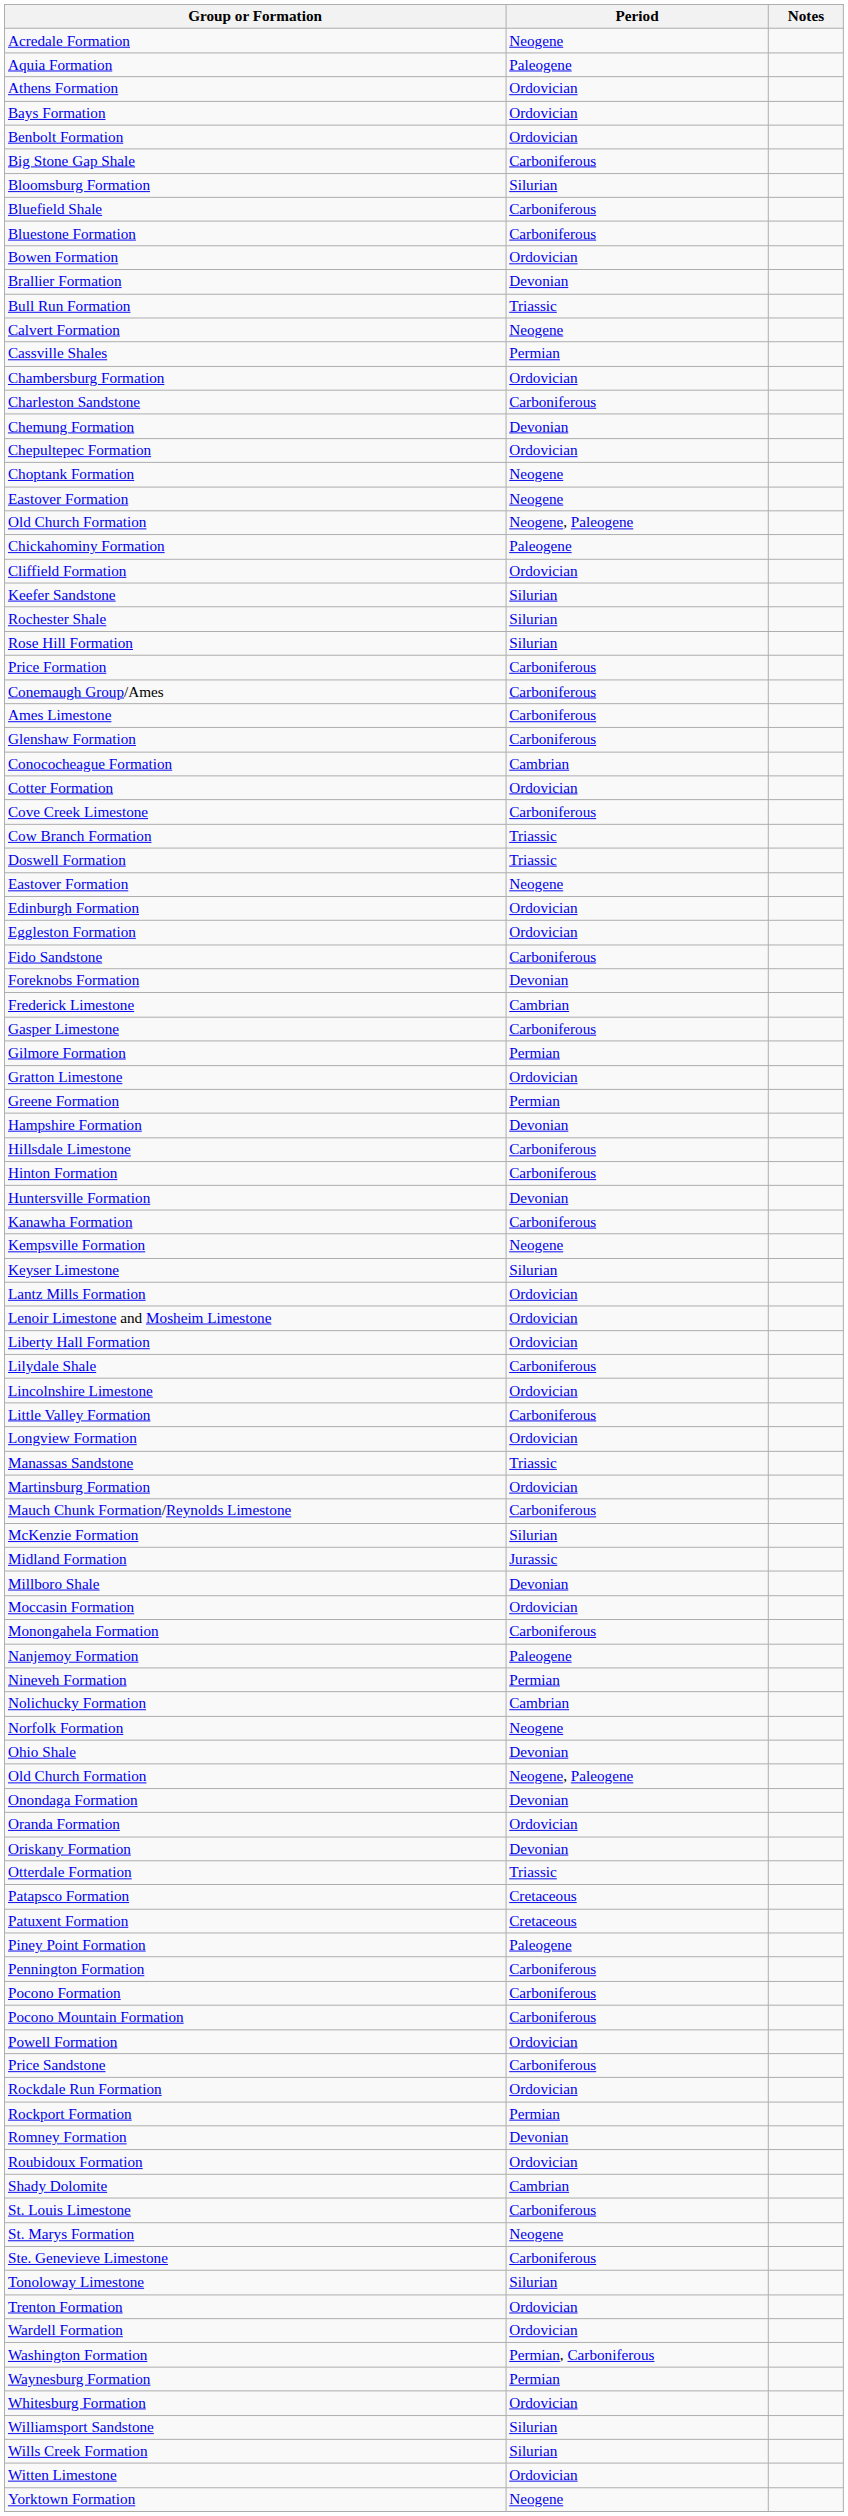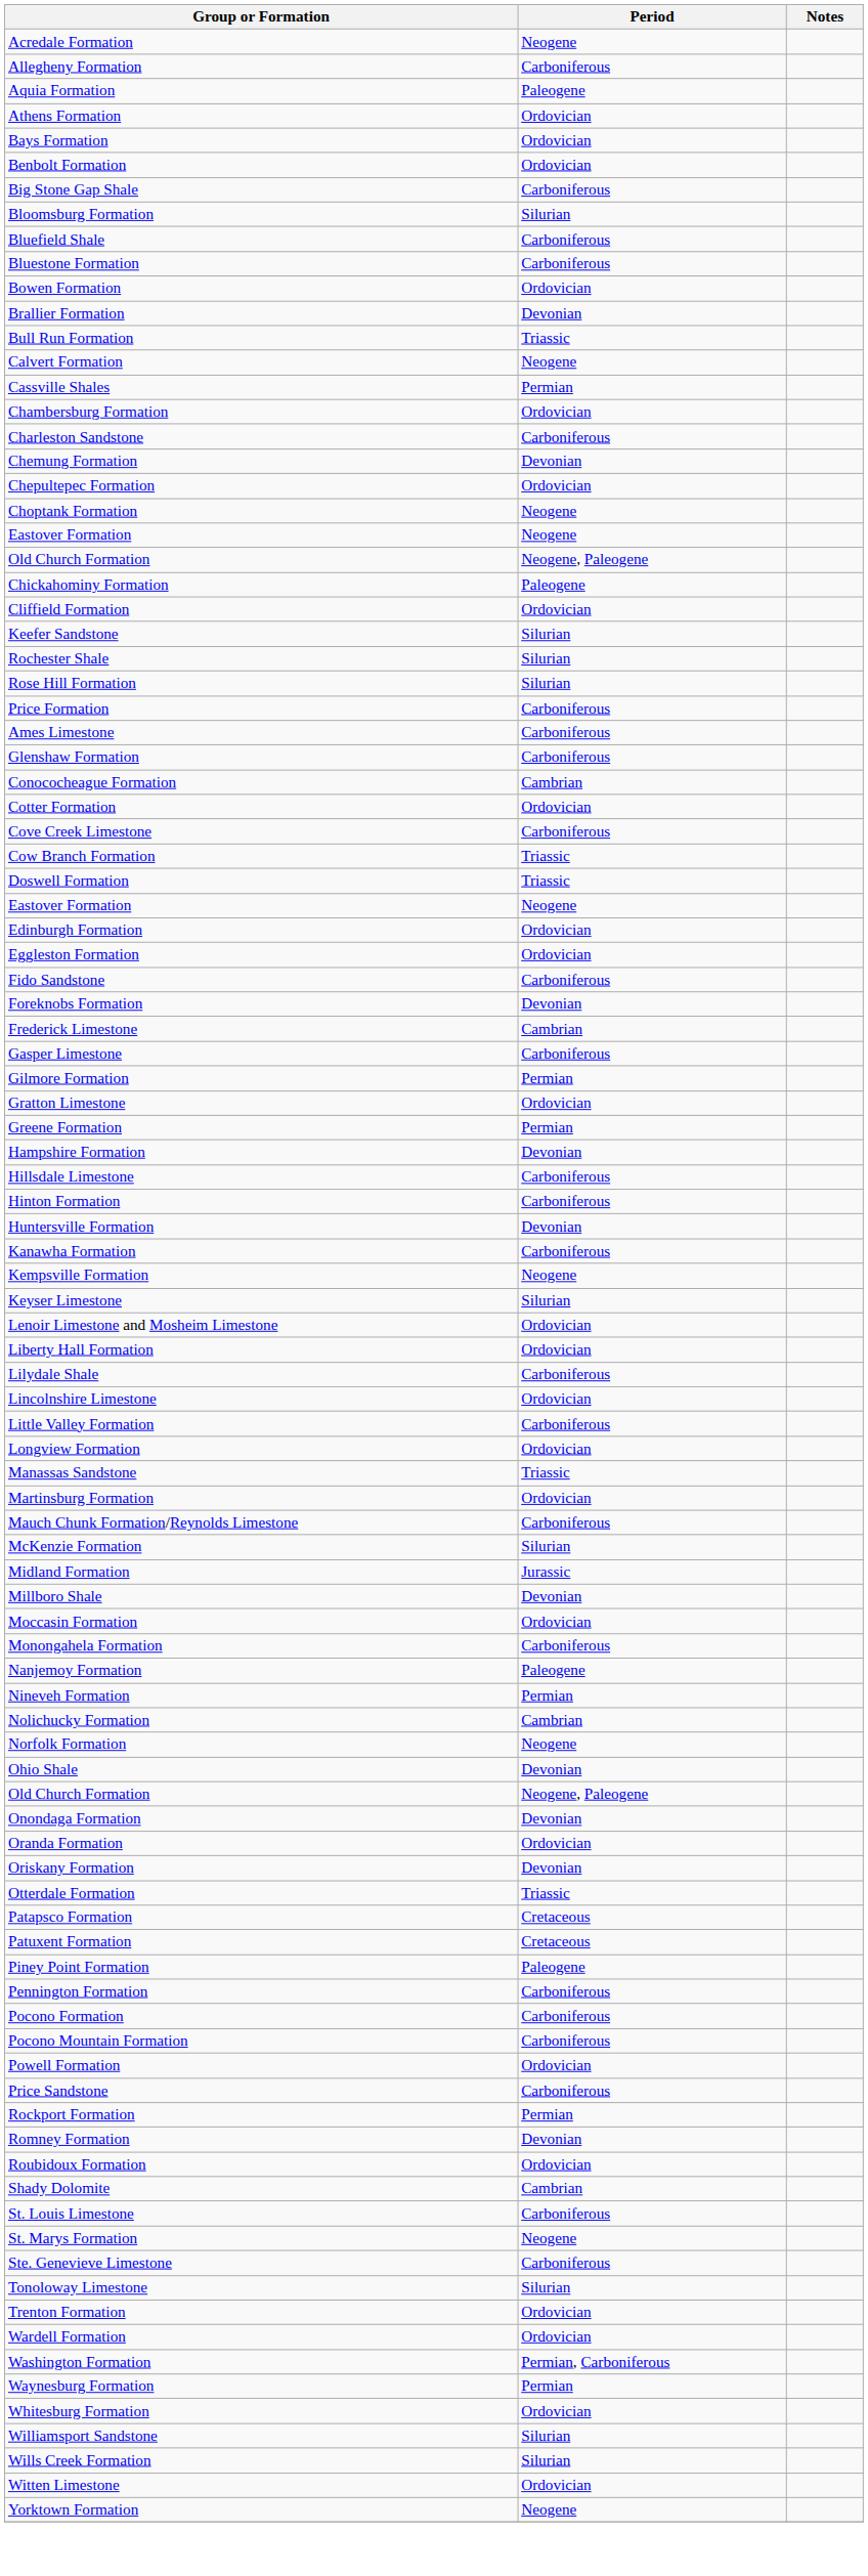 <table class="wikitable sortable" style="width: 100%;">
 <tr>
 <th>Group or Formation</th>
 <th>Period</th>
 <th class="unsortable">Notes</th>
 </tr>
 <tr>
 <td><a href='#'>Acredale Formation</a></td>
 <td><a href='#'>Neogene</a></td>
+<td></td>
+</tr>
+<tr>
+<td><a href='#'>Allegheny Formation</a></td>
+<td><a href='#'>Carboniferous</a></td>
 <td></td>
 </tr>
 <tr>
 <td><a href='#'>Aquia Formation</a></td>
 <td><a href='#'>Paleogene</a></td>
 <td></td>
 </tr>
 <tr>
 <td><a href='#'>Athens Formation</a></td>
 <td><a href='#'>Ordovician</a></td>
 <td></td>
 </tr>
 <tr>
 <td><a href='#'>Bays Formation</a></td>
 <td><a href='#'>Ordovician</a></td>
 <td></td>
 </tr>
 <tr>
 <td><a href='#'>Benbolt Formation</a></td>
 <td><a href='#'>Ordovician</a></td>
 <td></td>
 </tr>
 <tr>
 <td><a href='#'>Big Stone Gap Shale</a></td>
 <td><a href='#'>Carboniferous</a></td>
 <td></td>
 </tr>
 <tr>
 <td><a href='#'>Bloomsburg Formation</a></td>
 <td><a href='#'>Silurian</a></td>
 <td></td>
 </tr>
 <tr>
 <td><a href='#'>Bluefield Shale</a></td>
 <td><a href='#'>Carboniferous</a></td>
 <td></td>
 </tr>
 <tr>
 <td><a href='#'>Bluestone Formation</a></td>
 <td><a href='#'>Carboniferous</a></td>
 <td></td>
 </tr>
 <tr>
 <td><a href='#'>Bowen Formation</a></td>
 <td><a href='#'>Ordovician</a></td>
 <td></td>
 </tr>
 <tr>
 <td><a href='#'>Brallier Formation</a></td>
 <td><a href='#'>Devonian</a></td>
 <td></td>
 </tr>
 <tr>
 <td><a href='#'>Bull Run Formation</a></td>
 <td><a href='#'>Triassic</a></td>
 <td></td>
 </tr>
 <tr>
 <td><a href='#'>Calvert Formation</a></td>
 <td><a href='#'>Neogene</a></td>
 <td></td>
 </tr>
 <tr>
 <td><a href='#'>Cassville Shales</a></td>
 <td><a href='#'>Permian</a></td>
 <td></td>
 </tr>
 <tr>
 <td><a href='#'>Chambersburg Formation</a></td>
 <td><a href='#'>Ordovician</a></td>
 <td></td>
 </tr>
 <tr>
 <td><a href='#'>Charleston Sandstone</a></td>
 <td><a href='#'>Carboniferous</a></td>
 <td></td>
 </tr>
 <tr>
 <td><a href='#'>Chemung Formation</a></td>
 <td><a href='#'>Devonian</a></td>
 <td></td>
 </tr>
 <tr>
 <td><a href='#'>Chepultepec Formation</a></td>
 <td><a href='#'>Ordovician</a></td>
 <td></td>
 </tr>
 <tr>
 <td><a href='#'>Choptank Formation</a></td>
 <td><a href='#'>Neogene</a></td>
 <td></td>
 </tr>
 <tr>
 <td><a href='#'>Eastover Formation</a></td>
 <td><a href='#'>Neogene</a></td>
 <td></td>
 </tr>
 <tr>
 <td><a href='#'>Old Church Formation</a></td>
 <td><a href='#'>Neogene</a>, <a href='#'>Paleogene</a></td>
 <td></td>
 </tr>
 <tr>
 <td><a href='#'>Chickahominy Formation</a></td>
 <td><a href='#'>Paleogene</a></td>
 <td></td>
 </tr>
 <tr>
 <td><a href='#'>Cliffield Formation</a></td>
 <td><a href='#'>Ordovician</a></td>
 <td></td>
 </tr>
 <tr>
 <td><a href='#'>Keefer Sandstone</a></td>
 <td><a href='#'>Silurian</a></td>
 <td></td>
 </tr>
 <tr>
 <td><a href='#'>Rochester Shale</a></td>
 <td><a href='#'>Silurian</a></td>
 <td></td>
 </tr>
 <tr>
 <td><a href='#'>Rose Hill Formation</a></td>
 <td><a href='#'>Silurian</a></td>
 <td></td>
 </tr>
 <tr>
 <td><a href='#'>Price Formation</a></td>
 <td><a href='#'>Carboniferous</a></td>
 <td></td>
 </tr>
 <tr>
-<td><a href='#'>Conemaugh Group</a>/Ames</td>
-<td><a href='#'>Carboniferous</a></td>
-<td></td>
-</tr>
-<tr>
 <td><a href='#'>Ames Limestone</a></td>
 <td><a href='#'>Carboniferous</a></td>
 <td></td>
 </tr>
 <tr>
 <td><a href='#'>Glenshaw Formation</a></td>
 <td><a href='#'>Carboniferous</a></td>
 <td></td>
 </tr>
 <tr>
 <td><a href='#'>Conococheague Formation</a></td>
 <td><a href='#'>Cambrian</a></td>
 <td></td>
 </tr>
 <tr>
 <td><a href='#'>Cotter Formation</a></td>
 <td><a href='#'>Ordovician</a></td>
 <td></td>
 </tr>
 <tr>
 <td><a href='#'>Cove Creek Limestone</a></td>
 <td><a href='#'>Carboniferous</a></td>
 <td></td>
 </tr>
 <tr>
 <td><a href='#'>Cow Branch Formation</a></td>
 <td><a href='#'>Triassic</a></td>
 <td></td>
 </tr>
 <tr>
 <td><a href='#'>Doswell Formation</a></td>
 <td><a href='#'>Triassic</a></td>
 <td></td>
 </tr>
 <tr>
 <td><a href='#'>Eastover Formation</a></td>
 <td><a href='#'>Neogene</a></td>
 <td></td>
 </tr>
 <tr>
 <td><a href='#'>Edinburgh Formation</a></td>
 <td><a href='#'>Ordovician</a></td>
 <td></td>
 </tr>
 <tr>
 <td><a href='#'>Eggleston Formation</a></td>
 <td><a href='#'>Ordovician</a></td>
 <td></td>
 </tr>
 <tr>
 <td><a href='#'>Fido Sandstone</a></td>
 <td><a href='#'>Carboniferous</a></td>
 <td></td>
 </tr>
 <tr>
 <td><a href='#'>Foreknobs Formation</a></td>
 <td><a href='#'>Devonian</a></td>
 <td></td>
 </tr>
 <tr>
 <td><a href='#'>Frederick Limestone</a></td>
 <td><a href='#'>Cambrian</a></td>
 <td></td>
 </tr>
 <tr>
 <td><a href='#'>Gasper Limestone</a></td>
 <td><a href='#'>Carboniferous</a></td>
 <td></td>
 </tr>
 <tr>
 <td><a href='#'>Gilmore Formation</a></td>
 <td><a href='#'>Permian</a></td>
 <td></td>
 </tr>
 <tr>
 <td><a href='#'>Gratton Limestone</a></td>
 <td><a href='#'>Ordovician</a></td>
 <td></td>
 </tr>
 <tr>
 <td><a href='#'>Greene Formation</a></td>
 <td><a href='#'>Permian</a></td>
 <td></td>
 </tr>
 <tr>
 <td><a href='#'>Hampshire Formation</a></td>
 <td><a href='#'>Devonian</a></td>
 <td></td>
 </tr>
 <tr>
 <td><a href='#'>Hillsdale Limestone</a></td>
 <td><a href='#'>Carboniferous</a></td>
 <td></td>
 </tr>
 <tr>
 <td><a href='#'>Hinton Formation</a></td>
 <td><a href='#'>Carboniferous</a></td>
 <td></td>
 </tr>
 <tr>
 <td><a href='#'>Huntersville Formation</a></td>
 <td><a href='#'>Devonian</a></td>
 <td></td>
 </tr>
 <tr>
 <td><a href='#'>Kanawha Formation</a></td>
 <td><a href='#'>Carboniferous</a></td>
 <td></td>
 </tr>
 <tr>
 <td><a href='#'>Kempsville Formation</a></td>
 <td><a href='#'>Neogene</a></td>
 <td></td>
 </tr>
 <tr>
 <td><a href='#'>Keyser Limestone</a></td>
 <td><a href='#'>Silurian</a></td>
-<td></td>
-</tr>
-<tr>
-<td><a href='#'>Lantz Mills Formation</a></td>
-<td><a href='#'>Ordovician</a></td>
 <td></td>
 </tr>
 <tr>
 <td><a href='#'>Lenoir Limestone</a> and <a href='#'>Mosheim Limestone</a></td>
 <td><a href='#'>Ordovician</a></td>
 <td></td>
 </tr>
 <tr>
 <td><a href='#'>Liberty Hall Formation</a></td>
 <td><a href='#'>Ordovician</a></td>
 <td></td>
 </tr>
 <tr>
 <td><a href='#'>Lilydale Shale</a></td>
 <td><a href='#'>Carboniferous</a></td>
 <td></td>
 </tr>
 <tr>
 <td><a href='#'>Lincolnshire Limestone</a></td>
 <td><a href='#'>Ordovician</a></td>
 <td></td>
 </tr>
 <tr>
 <td><a href='#'>Little Valley Formation</a></td>
 <td><a href='#'>Carboniferous</a></td>
 <td></td>
 </tr>
 <tr>
 <td><a href='#'>Longview Formation</a></td>
 <td><a href='#'>Ordovician</a></td>
 <td></td>
 </tr>
 <tr>
 <td><a href='#'>Manassas Sandstone</a></td>
 <td><a href='#'>Triassic</a></td>
 <td></td>
 </tr>
 <tr>
 <td><a href='#'>Martinsburg Formation</a></td>
 <td><a href='#'>Ordovician</a></td>
 <td></td>
 </tr>
 <tr>
 <td><a href='#'>Mauch Chunk Formation</a>/<a href='#'>Reynolds Limestone</a></td>
 <td><a href='#'>Carboniferous</a></td>
 <td></td>
 </tr>
 <tr>
 <td><a href='#'>McKenzie Formation</a></td>
 <td><a href='#'>Silurian</a></td>
 <td></td>
 </tr>
 <tr>
 <td><a href='#'>Midland Formation</a></td>
 <td><a href='#'>Jurassic</a></td>
 <td></td>
 </tr>
 <tr>
 <td><a href='#'>Millboro Shale</a></td>
 <td><a href='#'>Devonian</a></td>
 <td></td>
 </tr>
 <tr>
 <td><a href='#'>Moccasin Formation</a></td>
 <td><a href='#'>Ordovician</a></td>
 <td></td>
 </tr>
 <tr>
 <td><a href='#'>Monongahela Formation</a></td>
 <td><a href='#'>Carboniferous</a></td>
 <td></td>
 </tr>
 <tr>
 <td><a href='#'>Nanjemoy Formation</a></td>
 <td><a href='#'>Paleogene</a></td>
 <td></td>
 </tr>
 <tr>
 <td><a href='#'>Nineveh Formation</a></td>
 <td><a href='#'>Permian</a></td>
 <td></td>
 </tr>
 <tr>
 <td><a href='#'>Nolichucky Formation</a></td>
 <td><a href='#'>Cambrian</a></td>
 <td></td>
 </tr>
 <tr>
 <td><a href='#'>Norfolk Formation</a></td>
 <td><a href='#'>Neogene</a></td>
 <td></td>
 </tr>
 <tr>
 <td><a href='#'>Ohio Shale</a></td>
 <td><a href='#'>Devonian</a></td>
 <td></td>
 </tr>
 <tr>
 <td><a href='#'>Old Church Formation</a></td>
 <td><a href='#'>Neogene</a>, <a href='#'>Paleogene</a></td>
 <td></td>
 </tr>
 <tr>
 <td><a href='#'>Onondaga Formation</a></td>
 <td><a href='#'>Devonian</a></td>
 <td></td>
 </tr>
 <tr>
 <td><a href='#'>Oranda Formation</a></td>
 <td><a href='#'>Ordovician</a></td>
 <td></td>
 </tr>
 <tr>
 <td><a href='#'>Oriskany Formation</a></td>
 <td><a href='#'>Devonian</a></td>
 <td></td>
 </tr>
 <tr>
 <td><a href='#'>Otterdale Formation</a></td>
 <td><a href='#'>Triassic</a></td>
 <td></td>
 </tr>
 <tr>
 <td><a href='#'>Patapsco Formation</a></td>
 <td><a href='#'>Cretaceous</a></td>
 <td></td>
 </tr>
 <tr>
 <td><a href='#'>Patuxent Formation</a></td>
 <td><a href='#'>Cretaceous</a></td>
 <td></td>
 </tr>
 <tr>
 <td><a href='#'>Piney Point Formation</a></td>
 <td><a href='#'>Paleogene</a></td>
 <td></td>
 </tr>
 <tr>
 <td><a href='#'>Pennington Formation</a></td>
 <td><a href='#'>Carboniferous</a></td>
 <td></td>
 </tr>
 <tr>
 <td><a href='#'>Pocono Formation</a></td>
 <td><a href='#'>Carboniferous</a></td>
 <td></td>
 </tr>
 <tr>
 <td><a href='#'>Pocono Mountain Formation</a></td>
 <td><a href='#'>Carboniferous</a></td>
 <td></td>
 </tr>
 <tr>
 <td><a href='#'>Powell Formation</a></td>
 <td><a href='#'>Ordovician</a></td>
 <td></td>
 </tr>
 <tr>
 <td><a href='#'>Price Sandstone</a></td>
 <td><a href='#'>Carboniferous</a></td>
 <td></td>
 </tr>
 <tr>
-<td><a href='#'>Rockdale Run Formation</a></td>
-<td><a href='#'>Ordovician</a></td>
-<td></td>
-</tr>
-<tr>
 <td><a href='#'>Rockport Formation</a></td>
 <td><a href='#'>Permian</a></td>
 <td></td>
 </tr>
 <tr>
 <td><a href='#'>Romney Formation</a></td>
 <td><a href='#'>Devonian</a></td>
 <td></td>
 </tr>
 <tr>
 <td><a href='#'>Roubidoux Formation</a></td>
 <td><a href='#'>Ordovician</a></td>
 <td></td>
 </tr>
 <tr>
 <td><a href='#'>Shady Dolomite</a></td>
 <td><a href='#'>Cambrian</a></td>
 <td></td>
 </tr>
 <tr>
 <td><a href='#'>St. Louis Limestone</a></td>
 <td><a href='#'>Carboniferous</a></td>
 <td></td>
 </tr>
 <tr>
 <td><a href='#'>St. Marys Formation</a></td>
 <td><a href='#'>Neogene</a></td>
 <td></td>
 </tr>
 <tr>
 <td><a href='#'>Ste. Genevieve Limestone</a></td>
 <td><a href='#'>Carboniferous</a></td>
 <td></td>
 </tr>
 <tr>
 <td><a href='#'>Tonoloway Limestone</a></td>
 <td><a href='#'>Silurian</a></td>
 <td></td>
 </tr>
 <tr>
 <td><a href='#'>Trenton Formation</a></td>
 <td><a href='#'>Ordovician</a></td>
 <td></td>
 </tr>
 <tr>
 <td><a href='#'>Wardell Formation</a></td>
 <td><a href='#'>Ordovician</a></td>
 <td></td>
 </tr>
 <tr>
 <td><a href='#'>Washington Formation</a></td>
 <td><a href='#'>Permian</a>, <a href='#'>Carboniferous</a></td>
 <td></td>
 </tr>
 <tr>
 <td><a href='#'>Waynesburg Formation</a></td>
 <td><a href='#'>Permian</a></td>
 <td></td>
 </tr>
 <tr>
 <td><a href='#'>Whitesburg Formation</a></td>
 <td><a href='#'>Ordovician</a></td>
 <td></td>
 </tr>
 <tr>
 <td><a href='#'>Williamsport Sandstone</a></td>
 <td><a href='#'>Silurian</a></td>
 <td></td>
 </tr>
 <tr>
 <td><a href='#'>Wills Creek Formation</a></td>
 <td><a href='#'>Silurian</a></td>
 <td></td>
 </tr>
 <tr>
 <td><a href='#'>Witten Limestone</a></td>
 <td><a href='#'>Ordovician</a></td>
 <td></td>
 </tr>
 <tr>
 <td><a href='#'>Yorktown Formation</a></td>
 <td><a href='#'>Neogene</a></td>
 <td></td>
 </tr>
 <tr>
 </tr>
 </table>
